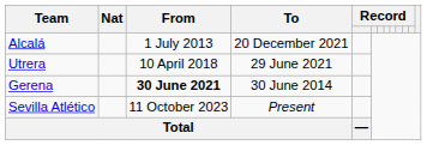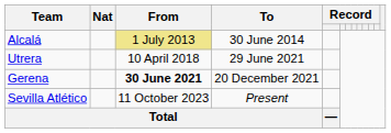 <table class="wikitable" style="text-align: center">
 <tr>
 <th rowspan="2">Team</th>
 <th rowspan="2">Nat</th>
 <th rowspan="2">From</th>
 <th rowspan="2">To</th>
 <th colspan="8">Record</th>
 <th rowspan=2></th>
 </tr>
 <tr>
 <th></th>
 <th></th>
 <th></th>
 <th></th>
 <th></th>
 <th></th>
 <th></th>
 <th></th>
 </tr>
 <tr>
 <td align="left"><a href='#'>Alcalá</a></td>
 <td align="center"></td>
-<td align="center">1 July 2013</td>
-<td align="center">20 December 2021<br></td>
+<td align="center" style="background: khaki;">1 July 2013</td>
+<td align="center">30 June 2014<br></td>
 <td></td>
 </tr>
 <tr>
 <td align="left"><a href='#'>Utrera</a></td>
 <td align="center"></td>
 <td align="center">10 April 2018</td>
 <td align="center">29 June 2021<br></td>
 <td></td>
 </tr>
 <tr>
 <td align="left"><a href='#'>Gerena</a></td>
 <td align="center"></td>
 <td align="center"><strong>30 June 2021</strong></td>
-<td align="center">30 June 2014<br></td>
+<td align="center">20 December 2021<br></td>
 <td></td>
 </tr>
 <tr>
 <td align="left"><a href='#'>Sevilla Atlético</a></td>
 <td align="center"></td>
 <td align="center">11 October 2023</td>
 <td align="center"><em>Present</em><br></td>
 <td></td>
 </tr>
 <tr>
 <th colspan="4">Total<br></th>
 <th>—</th>
 </tr>
 </table>
